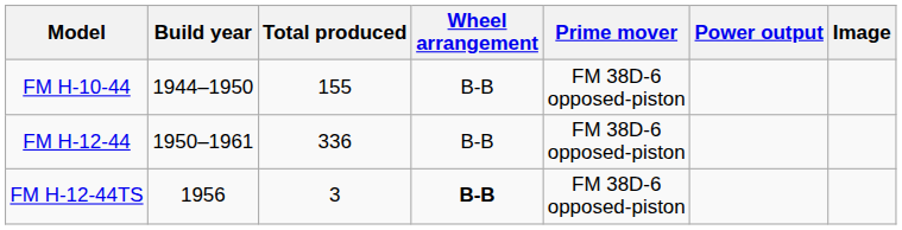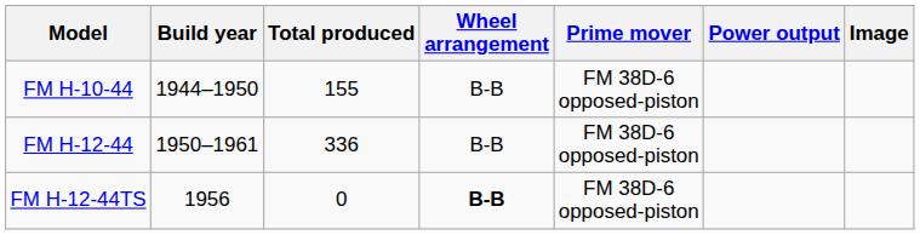 <table class="wikitable sortable">
 <tr>
 <th>Model</th>
 <th>Build year</th>
 <th>Total produced</th>
 <th class="unsortable"><a href='#'>Wheel<br>arrangement</a></th>
 <th class="unsortable"><a href='#'>Prime mover</a></th>
 <th><a href='#'>Power output</a></th>
 <th class="unsortable">Image</th>
 </tr>
 <tr style=text-align:center>
 <td><a href='#'>FM H-10-44</a></td>
 <td>1944–1950</td>
 <td>155</td>
 <td>B-B</td>
 <td>FM 38D-6<br>opposed-piston</td>
 <td></td>
 <td></td>
 </tr>
 <tr style=text-align:center>
 <td><a href='#'>FM H-12-44</a></td>
 <td>1950–1961</td>
 <td>336</td>
 <td>B-B</td>
 <td>FM 38D-6<br>opposed-piston</td>
 <td></td>
 <td></td>
 </tr>
 <tr style=text-align:center>
 <td><a href='#'>FM H-12-44TS</a></td>
 <td>1956</td>
-<td>3</td>
+<td>0</td>
 <td><strong>B-B</strong></td>
 <td>FM 38D-6<br>opposed-piston</td>
 <td></td>
 <td></td>
 </tr>
 </table>
